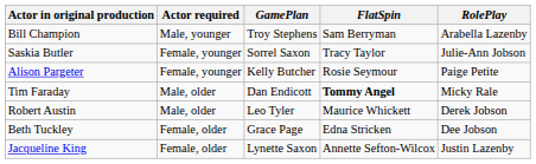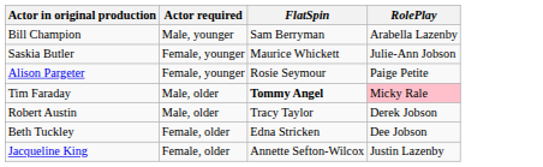 <table class="wikitable">
 <tr>
 <th>Actor in original production</th>
 <th>Actor required</th>
-<th><em>GamePlan</em></th>
 <th><em>FlatSpin</em></th>
 <th><em>RolePlay</em></th>
 </tr>
 <tr>
 <td>Bill Champion</td>
 <td>Male, younger</td>
-<td>Troy Stephens</td>
 <td>Sam Berryman</td>
 <td>Arabella Lazenby</td>
 </tr>
 <tr>
 <td>Saskia Butler</td>
 <td>Female, younger</td>
-<td>Sorrel Saxon</td>
-<td>Tracy Taylor</td>
+<td>Maurice Whickett</td>
 <td>Julie-Ann Jobson</td>
 </tr>
 <tr>
 <td><a href='#'>Alison Pargeter</a></td>
 <td>Female, younger</td>
-<td>Kelly Butcher</td>
 <td>Rosie Seymour</td>
 <td>Paige Petite</td>
 </tr>
 <tr>
 <td>Tim Faraday</td>
 <td>Male, older</td>
-<td>Dan Endicott</td>
 <td><strong>Tommy Angel</strong></td>
-<td>Micky Rale</td>
+<td style="background: pink;">Micky Rale</td>
 </tr>
 <tr>
 <td>Robert Austin</td>
 <td>Male, older</td>
-<td>Leo Tyler</td>
-<td>Maurice Whickett</td>
+<td>Tracy Taylor</td>
 <td>Derek Jobson</td>
 </tr>
 <tr>
 <td>Beth Tuckley</td>
 <td>Female, older</td>
-<td>Grace Page</td>
 <td>Edna Stricken</td>
 <td>Dee Jobson</td>
 </tr>
 <tr>
 <td><a href='#'>Jacqueline King</a></td>
 <td>Female, older</td>
-<td>Lynette Saxon</td>
 <td>Annette Sefton-Wilcox</td>
 <td>Justin Lazenby</td>
 </tr>
 </table>
